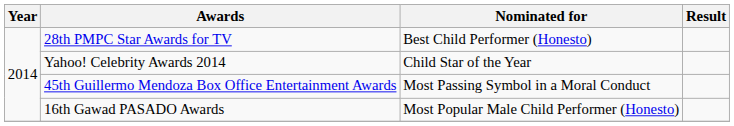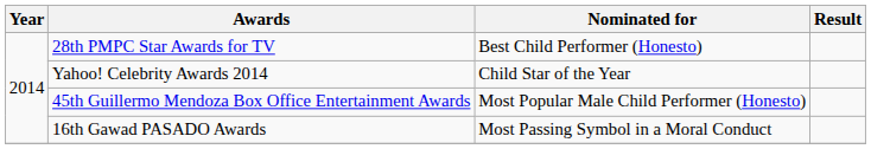 <table class="wikitable">
 <tr>
 <th>Year</th>
 <th>Awards</th>
 <th>Nominated for</th>
 <th>Result</th>
 </tr>
 <tr>
 <td rowspan="4">2014</td>
 <td><a href='#'>28th PMPC Star Awards for TV</a></td>
 <td>Best Child Performer (<a href='#'>Honesto</a>)</td>
 <td></td>
 </tr>
 <tr>
 <td>Yahoo! Celebrity Awards 2014</td>
 <td>Child Star of the Year</td>
 <td></td>
 </tr>
 <tr>
 <td><a href='#'>45th Guillermo Mendoza Box Office Entertainment Awards</a></td>
-<td>Most Passing Symbol in a Moral Conduct</td>
+<td>Most Popular Male Child Performer (<a href='#'>Honesto</a>)</td>
 <td></td>
 </tr>
 <tr>
 <td>16th Gawad PASADO Awards</td>
-<td>Most Popular Male Child Performer (<a href='#'>Honesto</a>)</td>
+<td>Most Passing Symbol in a Moral Conduct</td>
 <td></td>
 </tr>
 <tr>
 </tr>
 </table>
